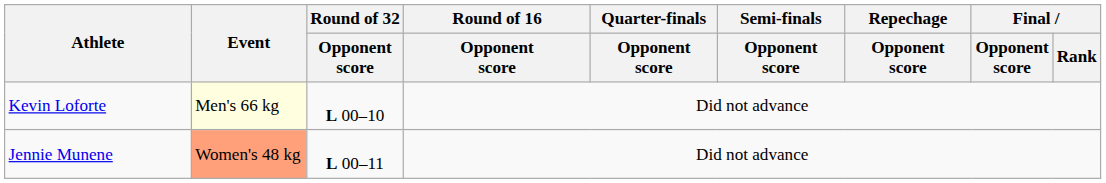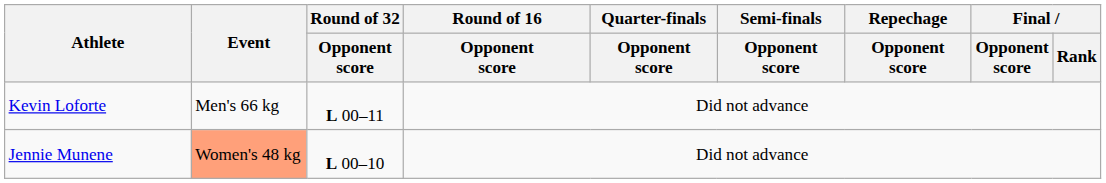 <table class="wikitable" style="font-size:90%; text-align:center">
 <tr>
 <th rowspan="2" width="150">Athlete</th>
 <th rowspan="2" width="90">Event</th>
 <th>Round of 32</th>
 <th width="150">Round of 16</th>
 <th width="100">Quarter-finals</th>
 <th width="100">Semi-finals</th>
 <th width="100">Repechage</th>
 <th colspan="2" width="100">Final / </th>
 </tr>
 <tr>
 <th>Opponent<br>score</th>
 <th>Opponent<br>score</th>
 <th>Opponent<br>score</th>
 <th>Opponent<br>score</th>
 <th>Opponent<br>score</th>
 <th>Opponent<br>score</th>
 <th>Rank</th>
 </tr>
 <tr>
 <td align="left"><a href='#'>Kevin Loforte</a></td>
-<td align="left" style="background: lightyellow;">Men's 66 kg</td>
-<td><br><strong>L</strong> 00–10</td>
+<td align="left">Men's 66 kg</td>
+<td><br><strong>L</strong> 00–11</td>
 <td colspan=7>Did not advance</td>
 </tr>
 <tr>
 <td align="left"><a href='#'>Jennie Munene</a></td>
 <td align="left" style="background: lightsalmon;">Women's 48 kg</td>
-<td><br><strong>L</strong> 00–11</td>
+<td><br><strong>L</strong> 00–10</td>
 <td colspan=7>Did not advance</td>
 </tr>
 </table>
